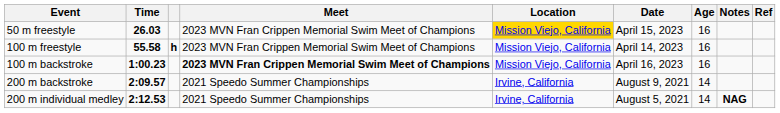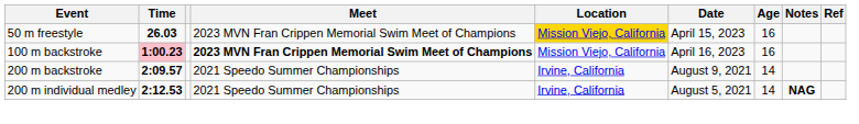 <table class="wikitable">
 <tr>
 <th>Event</th>
 <th>Time</th>
 <th></th>
 <th>Meet</th>
 <th>Location</th>
 <th>Date</th>
 <th>Age</th>
 <th>Notes</th>
 <th>Ref</th>
 </tr>
 <tr>
 <td>50 m freestyle</td>
 <td style="text-align:center;"><strong>26.03</strong></td>
 <td></td>
 <td>2023 MVN Fran Crippen Memorial Swim Meet of Champions</td>
 <td style="background: gold;"><a href='#'>Mission Viejo, California</a></td>
 <td>April 15, 2023</td>
 <td style="text-align:center;">16</td>
 <td style="text-align:center;"></td>
 <td style="text-align:center;"></td>
 </tr>
 <tr>
-<td>100 m freestyle</td>
-<td style="text-align:center;"><strong>55.58</strong></td>
-<td><strong>h</strong></td>
-<td>2023 MVN Fran Crippen Memorial Swim Meet of Champions</td>
-<td><a href='#'>Mission Viejo, California</a></td>
-<td>April 14, 2023</td>
-<td style="text-align:center;">16</td>
-<td style="text-align:center;"></td>
-<td style="text-align:center;"></td>
-</tr>
-<tr>
 <td>100 m backstroke</td>
-<td style="text-align:center;"><strong>1:00.23</strong></td>
+<td style="background: pink; text-align:center;"><strong>1:00.23</strong></td>
 <td></td>
 <td><strong>2023 MVN Fran Crippen Memorial Swim Meet of Champions</strong></td>
 <td><a href='#'>Mission Viejo, California</a></td>
 <td>April 16, 2023</td>
 <td style="text-align:center;">16</td>
 <td style="text-align:center;"></td>
 <td style="text-align:center;"></td>
 </tr>
 <tr>
 <td>200 m backstroke</td>
 <td style="text-align:center;"><strong>2:09.57</strong></td>
 <td></td>
 <td>2021 Speedo Summer Championships</td>
 <td><a href='#'>Irvine, California</a></td>
 <td>August 9, 2021</td>
 <td style="text-align:center;">14</td>
 <td style="text-align:center;"></td>
 <td style="text-align:center;"></td>
 </tr>
 <tr>
 <td>200 m individual medley</td>
 <td style="text-align:center;"><strong>2:12.53</strong></td>
 <td></td>
 <td>2021 Speedo Summer Championships</td>
 <td><a href='#'>Irvine, California</a></td>
 <td>August 5, 2021</td>
 <td style="text-align:center;">14</td>
 <td style="text-align:center;"><strong>NAG</strong></td>
 <td style="text-align:center;"></td>
 </tr>
 </table>
